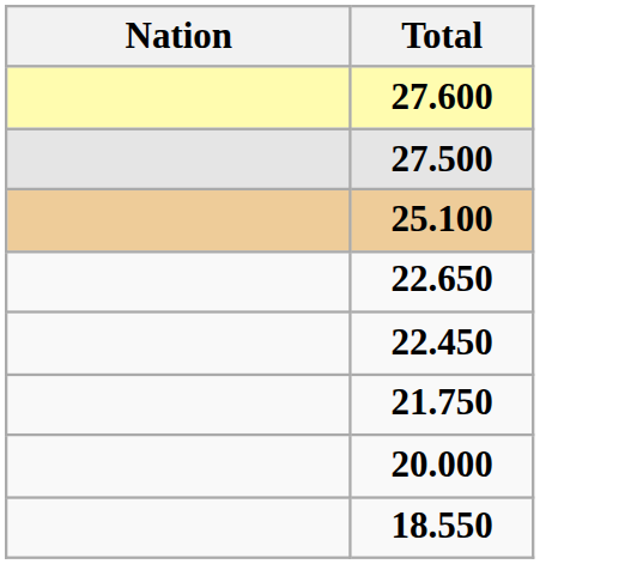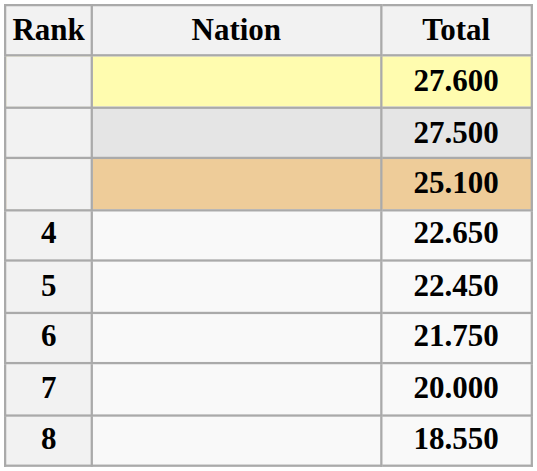 <table class="wikitable sortable" style="text-align:center; font-size:85%">
 <tr>
+<th scope="col" style="width:25px;">Rank</th>
 <th scope="col" style="width:120px;">Nation</th>
 <th scope="col" style="width:60px;">Total</th>
 </tr>
 <tr bgcolor="fffcaf">
+<th scope="row"></th>
 <td align="left"></td>
 <td><strong>27.600</strong></td>
 </tr>
 <tr bgcolor="e5e5e5">
+<th scope="row"></th>
 <td align="left"></td>
 <td><strong>27.500</strong></td>
 </tr>
 <tr bgcolor="eecc99">
+<th scope="row"></th>
 <td align="left"></td>
 <td><strong>25.100</strong></td>
 </tr>
 <tr>
+<th scope="row">4</th>
 <td align="left"></td>
 <td><strong>22.650</strong></td>
 </tr>
 <tr>
+<th scope="row">5</th>
 <td align="left"></td>
 <td><strong>22.450</strong></td>
 </tr>
 <tr>
+<th scope="row">6</th>
 <td align="left"></td>
 <td><strong>21.750</strong></td>
 </tr>
 <tr>
+<th scope="row">7</th>
 <td align="left"></td>
 <td><strong>20.000</strong></td>
 </tr>
 <tr>
+<th scope="row">8</th>
 <td align="left"></td>
 <td><strong>18.550</strong></td>
 </tr>
 </table>
